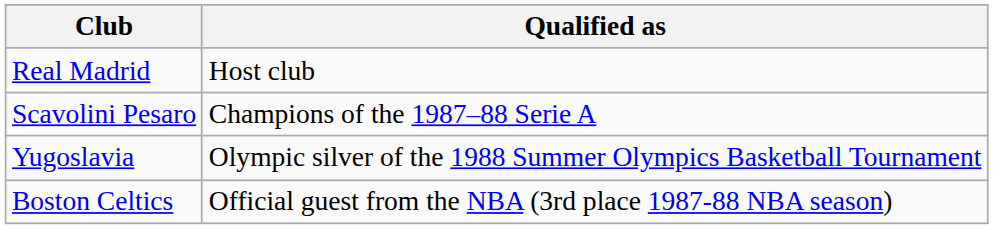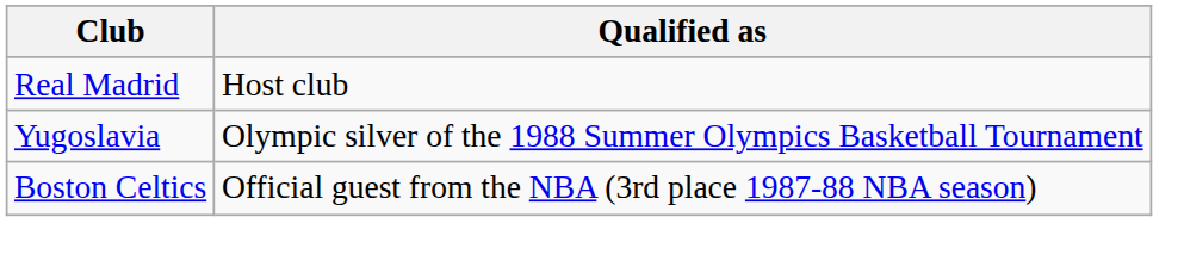 <table class="wikitable" style="margin-left:0.5em;">
 <tr>
 <th>Club</th>
 <th>Qualified as</th>
 </tr>
 <tr>
 <td> <a href='#'>Real Madrid</a></td>
 <td>Host club</td>
 </tr>
 <tr>
-<td> <a href='#'>Scavolini Pesaro</a></td>
-<td>Champions of the <a href='#'>1987–88 Serie A</a></td>
-</tr>
-<tr>
 <td> <a href='#'>Yugoslavia</a></td>
 <td>Olympic silver of the <a href='#'>1988 Summer Olympics Basketball Tournament</a></td>
 </tr>
 <tr>
 <td> <a href='#'>Boston Celtics</a></td>
 <td>Official guest from the <a href='#'>NBA</a> (3rd place <a href='#'>1987-88 NBA season</a>)</td>
 </tr>
 </table>
